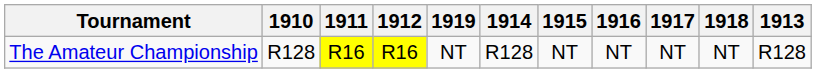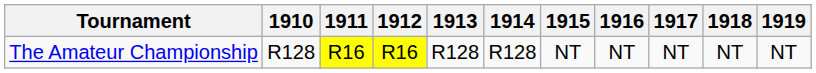 <table class="wikitable" style="font-size:95%;">
 <tr>
 <th>Tournament</th>
 <th>1910</th>
 <th>1911</th>
 <th>1912</th>
-<th>1919</th>
+<th>1913</th>
 <th>1914</th>
 <th>1915</th>
 <th>1916</th>
 <th>1917</th>
 <th>1918</th>
-<th>1913</th>
+<th>1919</th>
 </tr>
 <tr>
 <td><a href='#'>The Amateur Championship</a></td>
 <td align="center">R128</td>
 <td align="center" style="background:yellow;">R16</td>
 <td align="center" style="background:yellow;">R16</td>
-<td align="center">NT</td>
+<td align="center">R128</td>
 <td align="center">R128</td>
 <td align="center">NT</td>
 <td align="center">NT</td>
 <td align="center">NT</td>
 <td align="center">NT</td>
-<td align="center">R128</td>
+<td align="center">NT</td>
 </tr>
 </table>
